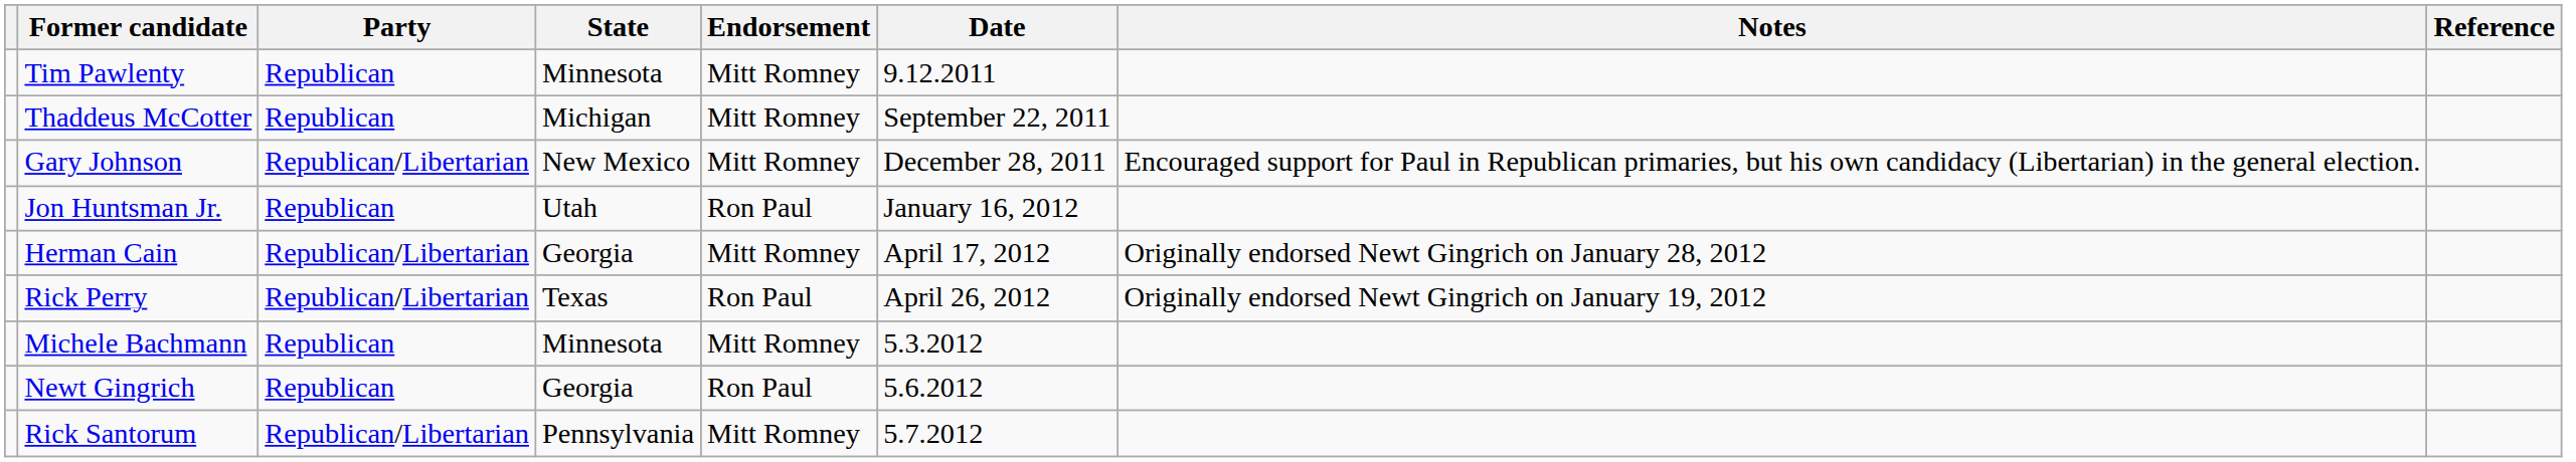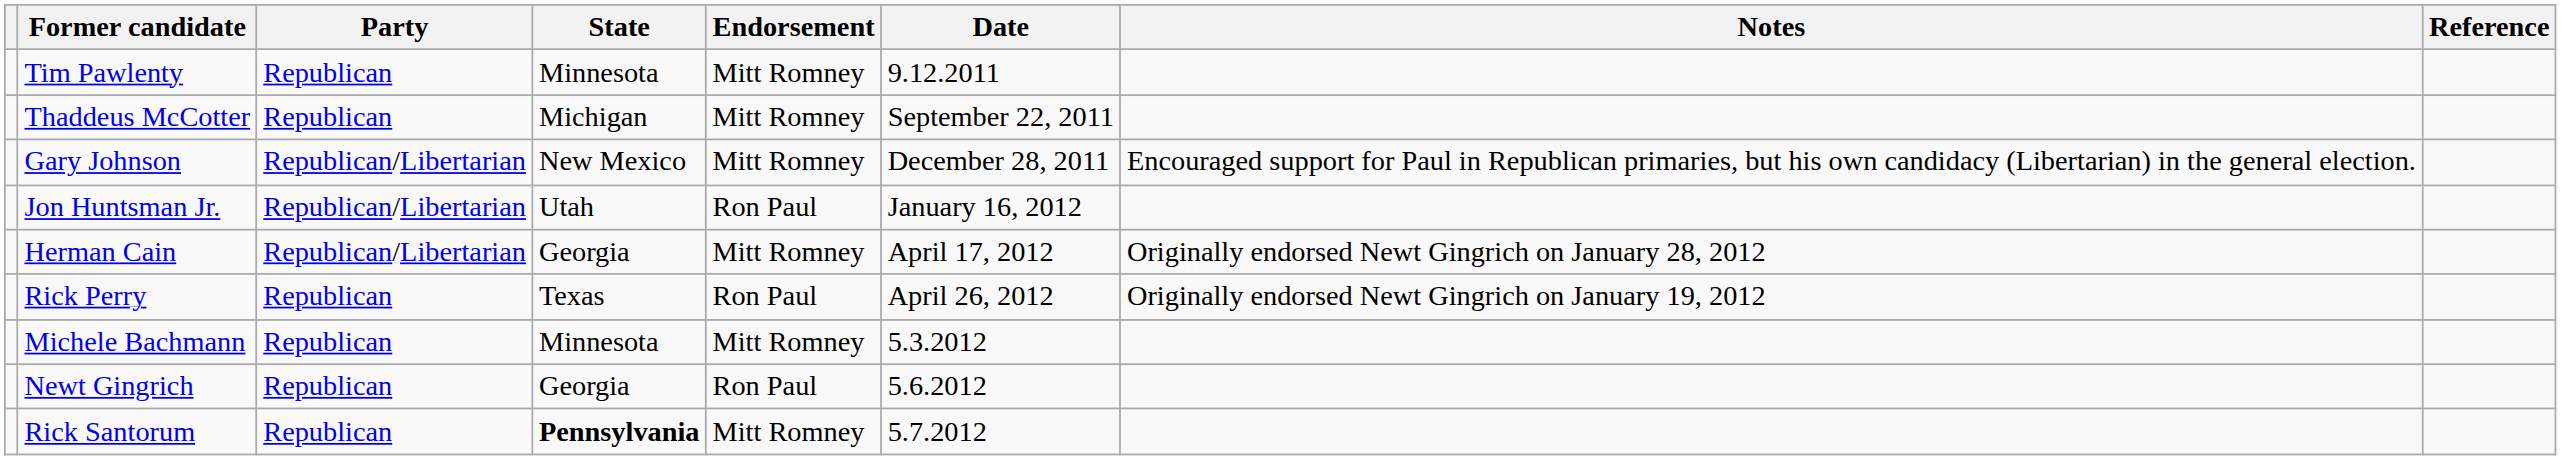 <table class="wikitable sortable">
 <tr valign=bottom>
 <th class="unsortable"></th>
 <th>Former candidate</th>
 <th>Party</th>
 <th>State</th>
 <th>Endorsement</th>
 <th data-sort-type="date">Date</th>
 <th>Notes</th>
 <th class="unsortable">Reference</th>
 </tr>
 <tr>
 <td></td>
 <td nowrap><a href='#'>Tim Pawlenty</a></td>
 <td><a href='#'>Republican</a></td>
 <td>Minnesota</td>
 <td>Mitt Romney</td>
 <td>9.12.2011</td>
 <td></td>
 <td></td>
 </tr>
 <tr>
 <td></td>
 <td nowrap><a href='#'>Thaddeus McCotter</a></td>
 <td><a href='#'>Republican</a></td>
 <td>Michigan</td>
 <td>Mitt Romney</td>
 <td>September 22, 2011</td>
 <td></td>
 <td></td>
 </tr>
 <tr>
 <td></td>
 <td nowrap><a href='#'>Gary Johnson</a></td>
 <td><a href='#'>Republican</a>/<a href='#'>Libertarian</a></td>
 <td>New Mexico</td>
 <td>Mitt Romney</td>
 <td>December 28, 2011</td>
 <td>Encouraged support for Paul in Republican primaries, but his own candidacy (Libertarian) in the general election.</td>
 </tr>
 <tr>
 <td></td>
 <td nowrap><a href='#'>Jon Huntsman Jr.</a></td>
-<td><a href='#'>Republican</a></td>
+<td><a href='#'>Republican</a>/<a href='#'>Libertarian</a></td>
 <td>Utah</td>
 <td>Ron Paul</td>
 <td>January 16, 2012</td>
 <td></td>
 <td></td>
 </tr>
 <tr>
 <td></td>
 <td nowrap><a href='#'>Herman Cain</a></td>
 <td><a href='#'>Republican</a>/<a href='#'>Libertarian</a></td>
 <td>Georgia</td>
 <td>Mitt Romney</td>
 <td>April 17, 2012</td>
 <td>Originally endorsed Newt Gingrich on January 28, 2012</td>
 <td></td>
 </tr>
 <tr>
 <td></td>
 <td nowrap><a href='#'>Rick Perry</a></td>
-<td><a href='#'>Republican</a>/<a href='#'>Libertarian</a></td>
+<td><a href='#'>Republican</a></td>
 <td>Texas</td>
 <td>Ron Paul</td>
 <td>April 26, 2012</td>
 <td>Originally endorsed Newt Gingrich on January 19, 2012</td>
 <td></td>
 </tr>
 <tr>
 <td></td>
 <td nowrap><a href='#'>Michele Bachmann</a></td>
 <td><a href='#'>Republican</a></td>
 <td>Minnesota</td>
 <td>Mitt Romney</td>
 <td>5.3.2012</td>
 <td></td>
 <td></td>
 </tr>
 <tr>
 <td></td>
 <td nowrap><a href='#'>Newt Gingrich</a></td>
 <td><a href='#'>Republican</a></td>
 <td>Georgia</td>
 <td>Ron Paul</td>
 <td>5.6.2012</td>
 <td></td>
 <td></td>
 </tr>
 <tr>
 <td></td>
 <td nowrap><a href='#'>Rick Santorum</a></td>
-<td><a href='#'>Republican</a>/<a href='#'>Libertarian</a></td>
-<td>Pennsylvania</td>
+<td><a href='#'>Republican</a></td>
+<td><strong>Pennsylvania</strong></td>
 <td>Mitt Romney</td>
 <td>5.7.2012</td>
 <td></td>
 <td></td>
 </tr>
 </table>
